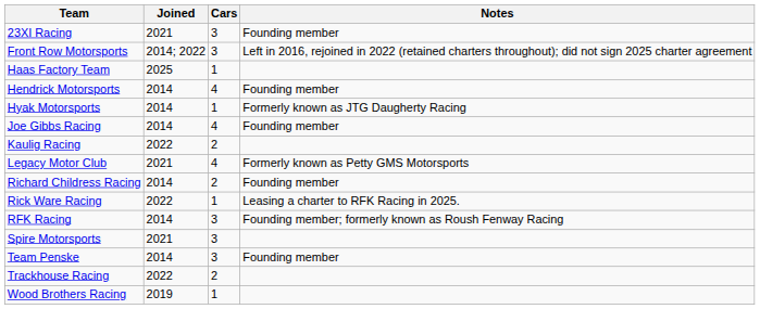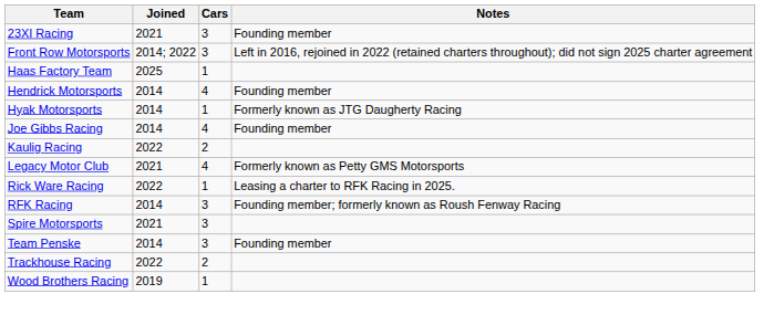 <table class="wikitable">
 <tr>
 <th>Team</th>
 <th>Joined</th>
 <th>Cars</th>
 <th>Notes</th>
 </tr>
 <tr>
 <td><a href='#'>23XI Racing</a></td>
 <td>2021</td>
 <td>3</td>
 <td>Founding member</td>
 </tr>
 <tr>
 <td><a href='#'>Front Row Motorsports</a></td>
 <td>2014; 2022</td>
 <td>3</td>
 <td>Left in 2016, rejoined in 2022 (retained charters throughout); did not sign 2025 charter agreement</td>
 </tr>
 <tr>
 <td><a href='#'>Haas Factory Team</a></td>
 <td>2025</td>
 <td>1</td>
 <td></td>
 </tr>
 <tr>
 <td><a href='#'>Hendrick Motorsports</a></td>
 <td>2014</td>
 <td>4</td>
 <td>Founding member</td>
 </tr>
 <tr>
 <td><a href='#'>Hyak Motorsports</a></td>
 <td>2014</td>
 <td>1</td>
 <td>Formerly known as JTG Daugherty Racing</td>
 </tr>
 <tr>
 <td><a href='#'>Joe Gibbs Racing</a></td>
 <td>2014</td>
 <td>4</td>
 <td>Founding member</td>
 </tr>
 <tr>
 <td><a href='#'>Kaulig Racing</a></td>
 <td>2022</td>
 <td>2</td>
 <td></td>
 </tr>
 <tr>
 <td><a href='#'>Legacy Motor Club</a></td>
 <td>2021</td>
 <td>4</td>
 <td>Formerly known as Petty GMS Motorsports</td>
 </tr>
 <tr>
-<td><a href='#'>Richard Childress Racing</a></td>
-<td>2014</td>
-<td>2</td>
-<td>Founding member</td>
-</tr>
-<tr>
 <td><a href='#'>Rick Ware Racing</a></td>
 <td>2022</td>
 <td>1</td>
 <td>Leasing a charter to RFK Racing in 2025.</td>
 </tr>
 <tr>
 <td><a href='#'>RFK Racing</a></td>
 <td>2014</td>
 <td>3</td>
 <td>Founding member; formerly known as Roush Fenway Racing</td>
 </tr>
 <tr>
 <td><a href='#'>Spire Motorsports</a></td>
 <td>2021</td>
 <td>3</td>
 <td></td>
 </tr>
 <tr>
 <td><a href='#'>Team Penske</a></td>
 <td>2014</td>
 <td>3</td>
 <td>Founding member</td>
 </tr>
 <tr>
 <td><a href='#'>Trackhouse Racing</a></td>
 <td>2022</td>
 <td>2</td>
 <td></td>
 </tr>
 <tr>
 <td><a href='#'>Wood Brothers Racing</a></td>
 <td>2019</td>
 <td>1</td>
 <td></td>
 </tr>
 </table>
